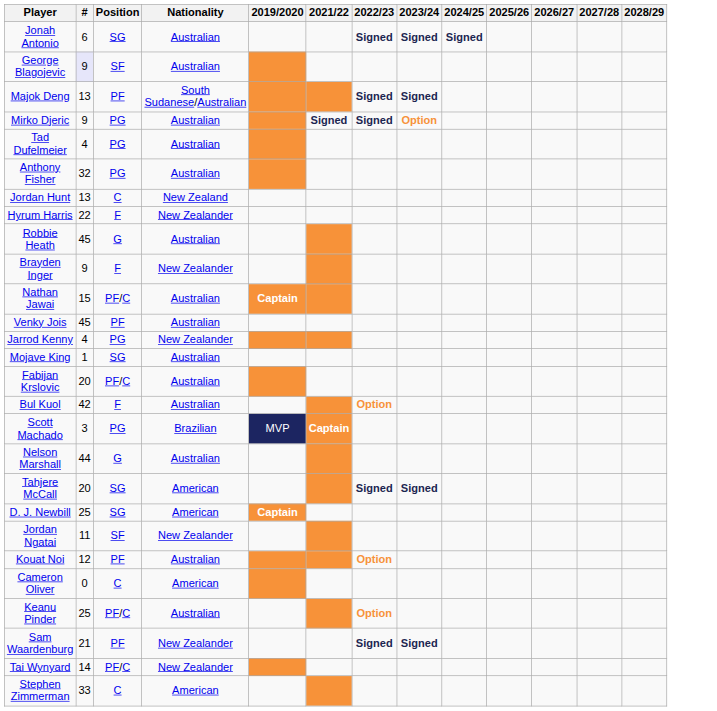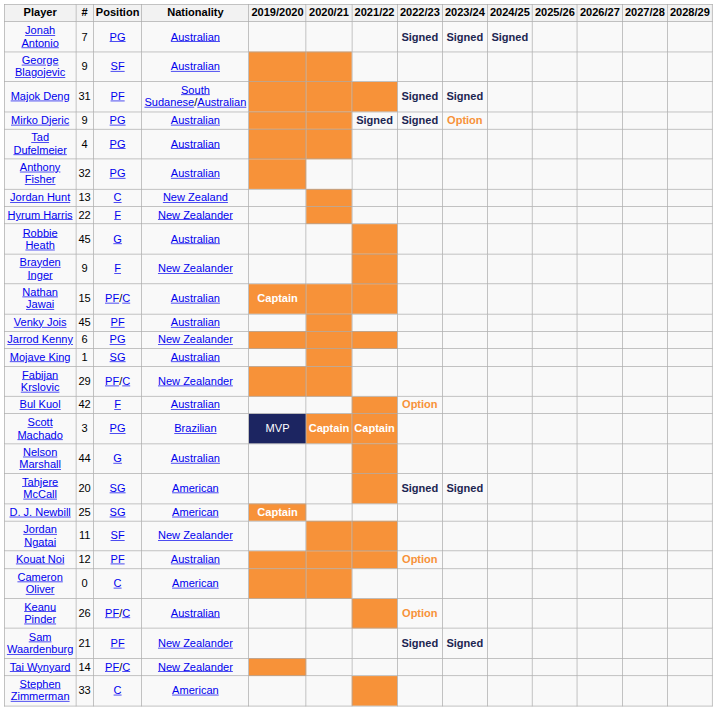 <table class="wikitable sortable">
 <tr>
 <th>Player</th>
 <th>#</th>
 <th>Position</th>
 <th>Nationality</th>
 <th>2019/2020</th>
+<th>2020/21</th>
 <th>2021/22</th>
 <th>2022/23</th>
 <th>2023/24</th>
 <th>2024/25</th>
 <th>2025/26</th>
 <th>2026/27</th>
 <th>2027/28</th>
 <th>2028/29</th>
 </tr>
 <tr>
 <td data-sort-value="Antonio, Jonah" style="text-align:center;"><a href='#'>Jonah Antonio</a></td>
-<td style="text-align:center;">6</td>
-<td style="text-align:center;"><a href='#'>SG</a></td>
+<td style="text-align:center;">7</td>
+<td style="text-align:center;"><a href='#'>PG</a></td>
 <td style="text-align:center;"><a href='#'>Australian</a></td>
+<td style="text-align:center;"></td>
 <td style="text-align:center;"></td>
 <td style="text-align:center;"></td>
 <td style="color: #1C2651; text-align:center;"><strong>Signed</strong></td>
 <td style="color: #1C2651; text-align:center;"><strong>Signed</strong></td>
 <td style="color: #1C2651; text-align:center;"><strong>Signed</strong></td>
 <td style="text-align:center;"></td>
 <td style="text-align:center;"></td>
 <td style="text-align:center;"></td>
 <td style="text-align:center;"></td>
 </tr>
 <tr>
 <td data-sort-value="Blagojevic, George" style="text-align:center;"><a href='#'>George Blagojevic</a></td>
-<td style="background: lavender; text-align:center;">9</td>
+<td style="text-align:center;">9</td>
 <td style="text-align:center;"><a href='#'>SF</a></td>
 <td style="text-align:center;"><a href='#'>Australian</a></td>
+<td style="background: #F79239; color: #F79239; text-align:center;">Player</td>
 <td style="background: #F79239; color: #F79239; text-align:center;">Player</td>
 <td style="text-align:center;"></td>
 <td style="text-align:center;"></td>
 <td style="text-align:center;"></td>
 <td style="text-align:center;"></td>
 <td style="text-align:center;"></td>
 <td style="text-align:center;"></td>
 <td style="text-align:center;"></td>
 <td style="text-align:center;"></td>
 </tr>
 <tr>
 <td data-sort-value="Deng, Majok" style="text-align:center;"><a href='#'>Majok Deng</a></td>
-<td style="text-align:center;">13</td>
+<td style="text-align:center;">31</td>
 <td style="text-align:center;"><a href='#'>PF</a></td>
 <td style="text-align:center;"><a href='#'>South Sudanese</a>/<a href='#'>Australian</a></td>
+<td style="background: #F79239; color: #F79239; text-align:center;">Player</td>
 <td style="background: #F79239; color: #F79239; text-align:center;">Player</td>
 <td style="background: #F79239; color: #F79239; text-align:center;">Player</td>
 <td style="color: #1C2651; text-align:center;"><strong>Signed</strong></td>
 <td style="color: #1C2651; text-align:center;"><strong>Signed</strong></td>
 <td style="text-align:center;"></td>
 <td style="text-align:center;"></td>
 <td style="text-align:center;"></td>
 <td style="text-align:center;"></td>
 <td style="text-align:center;"></td>
 </tr>
 <tr>
 <td data-sort-value="Djeric, Mirko" style="text-align:center;"><a href='#'>Mirko Djeric</a></td>
 <td style="text-align:center;">9</td>
 <td style="text-align:center;"><a href='#'>PG</a></td>
 <td style="text-align:center;"><a href='#'>Australian</a></td>
 <td style="background: #F79239; color: #F79239; text-align:center;">Player</td>
+<td style="background: #F79239; color: #F79239; text-align:center;">Player</td>
 <td style="color: #1C2651; text-align:center;"><strong>Signed</strong></td>
 <td style="color: #1C2651; text-align:center;"><strong>Signed</strong></td>
 <td style="color: #F79239; text-align:center;"><strong>Option</strong></td>
 <td style="text-align:center;"></td>
 <td style="text-align:center;"></td>
 <td style="text-align:center;"></td>
 <td style="text-align:center;"></td>
 <td style="text-align:center;"></td>
 </tr>
 <tr>
 <td data-sort-value="Dufelmeier, Tad" style="text-align:center;"><a href='#'>Tad Dufelmeier</a></td>
 <td style="text-align:center;">4</td>
 <td style="text-align:center;"><a href='#'>PG</a></td>
 <td style="text-align:center;"><a href='#'>Australian</a></td>
+<td style="background: #F79239; color: #F79239; text-align:center;">Player</td>
 <td style="background: #F79239; color: #F79239; text-align:center;">Player</td>
 <td style="text-align:center;"></td>
 <td style="text-align:center;"></td>
 <td style="text-align:center;"></td>
 <td style="text-align:center;"></td>
 <td style="text-align:center;"></td>
 <td style="text-align:center;"></td>
 <td style="text-align:center;"></td>
 <td style="text-align:center;"></td>
 </tr>
 <tr>
 <td data-sort-value="Fisher, Anthony" style="text-align:center;"><a href='#'>Anthony Fisher</a></td>
 <td style="text-align:center;">32</td>
 <td style="text-align:center;"><a href='#'>PG</a></td>
 <td style="text-align:center;"><a href='#'>Australian</a></td>
 <td style="background: #F79239; color: #F79239; text-align:center;">Player</td>
 <td style="text-align:center;"></td>
 <td style="text-align:center;"></td>
 <td style="text-align:center;"></td>
 <td style="text-align:center;"></td>
 <td style="text-align:center;"></td>
 <td style="text-align:center;"></td>
 <td style="text-align:center;"></td>
 <td style="text-align:center;"></td>
+<td style="text-align:center;"></td>
 </tr>
 <tr>
 <td data-sort-value="Hunt, Jordan" style="text-align:center;"><a href='#'>Jordan Hunt</a></td>
 <td style="text-align:center;">13</td>
 <td style="text-align:center;"><a href='#'>C</a></td>
 <td style="text-align:center;"><a href='#'>New Zealand</a></td>
 <td style="text-align:center;"></td>
+<td style="background: #F79239; color: #F79239; text-align:center;">Player</td>
 <td style="text-align:center;"></td>
 <td style="text-align:center;"></td>
 <td style="text-align:center;"></td>
 <td style="text-align:center;"></td>
 <td style="text-align:center;"></td>
 <td style="text-align:center;"></td>
 <td style="text-align:center;"></td>
 <td style="text-align:center;"></td>
 </tr>
 <tr>
 <td data-sort-value="Harris, Hyrum" style="text-align:center;"><a href='#'>Hyrum Harris</a></td>
 <td style="text-align:center;">22</td>
 <td style="text-align:center;"><a href='#'>F</a></td>
 <td style="text-align:center;"><a href='#'>New Zealander</a></td>
 <td style="text-align:center;"></td>
+<td style="background: #F79239; color: #F79239; text-align:center;">Player</td>
 <td style="text-align:center;"></td>
 <td style="text-align:center;"></td>
 <td style="text-align:center;"></td>
 <td style="text-align:center;"></td>
 <td style="text-align:center;"></td>
 <td style="text-align:center;"></td>
 <td style="text-align:center;"></td>
 <td style="text-align:center;"></td>
 </tr>
 <tr>
 <td data-sort-value="Heath, Robbie" style="text-align:center;"><a href='#'>Robbie Heath</a></td>
 <td style="text-align:center;">45</td>
 <td style="text-align:center;"><a href='#'>G</a></td>
 <td style="text-align:center;"><a href='#'>Australian</a></td>
 <td style="text-align:center;"></td>
+<td style="text-align:center;"></td>
 <td style="background: #F79239; color: #F79239; text-align:center;">Player</td>
 <td style="text-align:center;"></td>
 <td style="text-align:center;"></td>
 <td style="text-align:center;"></td>
 <td style="text-align:center;"></td>
 <td style="text-align:center;"></td>
 <td style="text-align:center;"></td>
 <td style="text-align:center;"></td>
 </tr>
 <tr>
 <td data-sort-value="Inger, Brayden" style="text-align:center;"><a href='#'>Brayden Inger</a></td>
 <td style="text-align:center;">9</td>
 <td style="text-align:center;"><a href='#'>F</a></td>
 <td style="text-align:center;"><a href='#'>New Zealander</a></td>
+<td style="text-align:center;"></td>
 <td style="text-align:center;"></td>
 <td style="background: #F79239; color: #F79239; text-align:center;">Player</td>
 <td style="text-align:center;"></td>
 <td style="text-align:center;"></td>
 <td style="text-align:center;"></td>
 <td style="text-align:center;"></td>
 <td style="text-align:center;"></td>
 <td style="text-align:center;"></td>
 <td style="text-align:center;"></td>
 </tr>
 <tr>
 <td data-sort-value="Jawai, Nathan" style="text-align:center;"><a href='#'>Nathan Jawai</a></td>
 <td style="text-align:center;">15</td>
 <td style="text-align:center;"><a href='#'>PF</a>/<a href='#'>C</a></td>
 <td style="text-align:center;"><a href='#'>Australian</a></td>
 <td style="background: #F79239; color: #FFFFFF; text-align:center;"><strong>Captain</strong></td>
 <td style="background: #F79239; color: #F79239; text-align:center;">Player</td>
+<td style="background: #F79239; color: #F79239; text-align:center;">Player</td>
 <td style="text-align:center;"></td>
 <td style="text-align:center;"></td>
 <td style="text-align:center;"></td>
 <td style="text-align:center;"></td>
 <td style="text-align:center;"></td>
 <td style="text-align:center;"></td>
 <td style="text-align:center;"></td>
 </tr>
 <tr>
 <td data-sort-value="Jois, Venky" style="text-align:center;"><a href='#'>Venky Jois</a></td>
 <td style="text-align:center;">45</td>
 <td style="text-align:center;"><a href='#'>PF</a></td>
 <td style="text-align:center;"><a href='#'>Australian</a></td>
 <td style="text-align:center;"></td>
+<td style="background: #F79239; color: #F79239; text-align:center;">Player</td>
 <td style="text-align:center;"></td>
 <td style="text-align:center;"></td>
 <td style="text-align:center;"></td>
 <td style="text-align:center;"></td>
 <td style="text-align:center;"></td>
 <td style="text-align:center;"></td>
 <td style="text-align:center;"></td>
 <td style="text-align:center;"></td>
 </tr>
 <tr>
 <td data-sort-value="Kenny, Jarrod" style="text-align:center;"><a href='#'>Jarrod Kenny</a></td>
-<td style="text-align:center;">4</td>
+<td style="text-align:center;">6</td>
 <td style="text-align:center;"><a href='#'>PG</a></td>
 <td style="text-align:center;"><a href='#'>New Zealander</a></td>
+<td style="background: #F79239; color: #F79239; text-align:center;">Player</td>
 <td style="background: #F79239; color: #F79239; text-align:center;">Player</td>
 <td style="background: #F79239; color: #F79239; text-align:center;">Player</td>
 <td style="text-align:center;"></td>
 <td style="text-align:center;"></td>
 <td style="text-align:center;"></td>
 <td style="text-align:center;"></td>
 <td style="text-align:center;"></td>
 <td style="text-align:center;"></td>
 <td style="text-align:center;"></td>
 </tr>
 <tr>
 <td data-sort-value="King, Mojave" style="text-align:center;"><a href='#'>Mojave King</a></td>
 <td style="text-align:center;">1</td>
 <td style="text-align:center;"><a href='#'>SG</a></td>
 <td style="text-align:center;"><a href='#'>Australian</a></td>
 <td style="text-align:center;"></td>
+<td style="background: #F79239; color: #F79239; text-align:center;">Player</td>
 <td style="text-align:center;"></td>
 <td style="text-align:center;"></td>
 <td style="text-align:center;"></td>
 <td style="text-align:center;"></td>
 <td style="text-align:center;"></td>
 <td style="text-align:center;"></td>
 <td style="text-align:center;"></td>
 <td style="text-align:center;"></td>
 </tr>
 <tr>
 <td data-sort-value="Krslovic, Fabijan" style="text-align:center;"><a href='#'>Fabijan Krslovic</a></td>
-<td style="text-align:center;">20</td>
+<td style="text-align:center;">29</td>
 <td style="text-align:center;"><a href='#'>PF</a>/<a href='#'>C</a></td>
-<td style="text-align:center;"><a href='#'>Australian</a></td>
+<td style="text-align:center;"><a href='#'>New Zealander</a></td>
+<td style="background: #F79239; color: #F79239; text-align:center;">Player</td>
 <td style="background: #F79239; color: #F79239; text-align:center;">Player</td>
 <td style="text-align:center;"></td>
 <td style="text-align:center;"></td>
 <td style="text-align:center;"></td>
 <td style="text-align:center;"></td>
 <td style="text-align:center;"></td>
 <td style="text-align:center;"></td>
 <td style="text-align:center;"></td>
 <td style="text-align:center;"></td>
 </tr>
 <tr>
 <td data-sort-value="Kuol, Bul" style="text-align:center;"><a href='#'>Bul Kuol</a></td>
 <td style="text-align:center;">42</td>
 <td style="text-align:center;"><a href='#'>F</a></td>
 <td style="text-align:center;"><a href='#'>Australian</a></td>
+<td style="text-align:center;"></td>
 <td style="text-align:center;"></td>
 <td style="background: #F79239; color: #F79239; text-align:center;">Player</td>
 <td style="color: #F79239; text-align:center;"><strong>Option</strong></td>
 <td style="text-align:center;"></td>
 <td style="text-align:center;"></td>
 <td style="text-align:center;"></td>
 <td style="text-align:center;"></td>
 <td style="text-align:center;"></td>
 <td style="text-align:center;"></td>
 </tr>
 <tr>
 <td data-sort-value="Machado, Scott" style="text-align:center;"><a href='#'>Scott Machado</a></td>
 <td style="text-align:center;">3</td>
 <td style="text-align:center;"><a href='#'>PG</a></td>
 <td style="text-align:center;"><a href='#'>Brazilian</a></td>
 <td style="background: #1C2561; color: white; text-align:center;">MVP</td>
 <td style="background: #F79239; color: #FFFFFF; text-align:center;"><strong>Captain</strong></td>
+<td style="background: #F79239; color: #FFFFFF; text-align:center;"><strong>Captain</strong></td>
 <td style="text-align:center;"></td>
 <td style="text-align:center;"></td>
 <td style="text-align:center;"></td>
 <td style="text-align:center;"></td>
 <td style="text-align:center;"></td>
 <td style="text-align:center;"></td>
 <td style="text-align:center;"></td>
 </tr>
 <tr>
 <td data-sort-value="Marshall, Nelson" style="text-align:center;"><a href='#'>Nelson Marshall</a></td>
 <td style="text-align:center;">44</td>
 <td style="text-align:center;"><a href='#'>G</a></td>
 <td style="text-align:center;"><a href='#'>Australian</a></td>
+<td style="text-align:center;"></td>
 <td style="text-align:center;"></td>
 <td style="background: #F79239; color: #F79239; text-align:center;">Player</td>
 <td style="text-align:center;"></td>
 <td style="text-align:center;"></td>
 <td style="text-align:center;"></td>
 <td style="text-align:center;"></td>
 <td style="text-align:center;"></td>
 <td style="text-align:center;"></td>
 <td style="text-align:center;"></td>
 </tr>
 <tr>
 <td data-sort-value="McCall, Tahjere" style="text-align:center;"><a href='#'>Tahjere McCall</a></td>
 <td style="text-align:center;">20</td>
 <td style="text-align:center;"><a href='#'>SG</a></td>
 <td style="text-align:center;"><a href='#'>American</a></td>
+<td style="text-align:center;"></td>
 <td style="text-align:center;"></td>
 <td style="background: #F79239; color: #F79239; text-align:center;">Player</td>
 <td style="color: #1C2651; text-align:center;"><strong>Signed</strong></td>
 <td style="color: #1C2651; text-align:center;"><strong>Signed</strong></td>
 <td style="text-align:center;"></td>
 <td style="text-align:center;"></td>
 <td style="text-align:center;"></td>
 <td style="text-align:center;"></td>
 <td style="text-align:center;"></td>
 </tr>
 <tr>
 <td data-sort-value="Newbill, D. J." style="text-align:center;"><a href='#'>D. J. Newbill</a></td>
 <td style="text-align:center;">25</td>
 <td style="text-align:center;"><a href='#'>SG</a></td>
 <td style="text-align:center;"><a href='#'>American</a></td>
 <td style="background: #F79239; color: #FFFFFF; text-align:center;"><strong>Captain</strong></td>
 <td style="text-align:center;"></td>
 <td style="text-align:center;"></td>
 <td style="text-align:center;"></td>
 <td style="text-align:center;"></td>
 <td style="text-align:center;"></td>
 <td style="text-align:center;"></td>
 <td style="text-align:center;"></td>
 <td style="text-align:center;"></td>
+<td style="text-align:center;"></td>
 </tr>
 <tr>
 <td data-sort-value="Ngatai, Jordan" style="text-align:center;"><a href='#'>Jordan Ngatai</a></td>
 <td style="text-align:center;">11</td>
 <td style="text-align:center;"><a href='#'>SF</a></td>
 <td style="text-align:center;"><a href='#'>New Zealander</a></td>
 <td style="text-align:center;"></td>
+<td style="background: #F79239; color: #F79239; text-align:center;">Player</td>
 <td style="background: #F79239; color: #F79239; text-align:center;">Player</td>
 <td style="text-align:center;"></td>
 <td style="text-align:center;"></td>
 <td style="text-align:center;"></td>
 <td style="text-align:center;"></td>
 <td style="text-align:center;"></td>
 <td style="text-align:center;"></td>
 <td style="text-align:center;"></td>
 </tr>
 <tr>
 <td data-sort-value="Noi, Kouat" style="text-align:center;"><a href='#'>Kouat Noi</a></td>
 <td style="text-align:center;">12</td>
 <td style="text-align:center;"><a href='#'>PF</a></td>
 <td style="text-align:center;"><a href='#'>Australian</a></td>
 <td style="background: #F79239; color: #F79239; text-align:center;">Player</td>
 <td style="background: #F79239; color: #F79239; text-align:center;">Player</td>
+<td style="background: #F79239; color: #F79239; text-align:center;">Player</td>
 <td style="color: #F79239; text-align:center;"><strong>Option</strong></td>
 <td style="text-align:center;"></td>
 <td style="text-align:center;"></td>
 <td style="text-align:center;"></td>
 <td style="text-align:center;"></td>
 <td style="text-align:center;"></td>
 <td style="text-align:center;"></td>
 </tr>
 <tr>
 <td data-sort-value="Oliver, Cameron" style="text-align:center;"><a href='#'>Cameron Oliver</a></td>
 <td style="text-align:center;">0</td>
 <td style="text-align:center;"><a href='#'>C</a></td>
 <td style="text-align:center;"><a href='#'>American</a></td>
 <td style="background: #F79239; color: #F79239; text-align:center;">Player</td>
+<td style="background: #F79239; color: #F79239; text-align:center;">Player</td>
 <td style="text-align:center;"></td>
 <td style="text-align:center;"></td>
 <td style="text-align:center;"></td>
 <td style="text-align:center;"></td>
 <td style="text-align:center;"></td>
 <td style="text-align:center;"></td>
 <td style="text-align:center;"></td>
 <td style="text-align:center;"></td>
 </tr>
 <tr>
 <td data-sort-value="Pinder, Keanu" style="text-align:center;"><a href='#'>Keanu Pinder</a></td>
-<td style="text-align:center;">25</td>
+<td style="text-align:center;">26</td>
 <td style="text-align:center;"><a href='#'>PF</a>/<a href='#'>C</a></td>
 <td style="text-align:center;"><a href='#'>Australian</a></td>
+<td style="text-align:center;"></td>
 <td style="text-align:center;"></td>
 <td style="background: #F79239; color: #F79239; text-align:center;">Player</td>
 <td style="color: #F79239; text-align:center;"><strong>Option</strong></td>
 <td style="text-align:center;"></td>
 <td style="text-align:center;"></td>
 <td style="text-align:center;"></td>
 <td style="text-align:center;"></td>
 <td style="text-align:center;"></td>
 <td style="text-align:center;"></td>
 </tr>
 <tr>
 <td data-sort-value="Waardenburg, Sam" style="text-align:center;"><a href='#'>Sam Waardenburg</a></td>
 <td style="text-align:center;">21</td>
 <td style="text-align:center;"><a href='#'>PF</a></td>
 <td style="text-align:center;"><a href='#'>New Zealander</a></td>
+<td style="text-align:center;"></td>
 <td style="text-align:center;"></td>
 <td style="text-align:center;"></td>
 <td style="color: #1C2651; text-align:center;"><strong>Signed</strong></td>
 <td style="color: #1C2651; text-align:center;"><strong>Signed</strong></td>
 <td style="text-align:center;"></td>
 <td style="text-align:center;"></td>
 <td style="text-align:center;"></td>
 <td style="text-align:center;"></td>
 <td style="text-align:center;"></td>
 </tr>
 <tr>
 <td data-sort-value="Wynyard, Tai" style="text-align:center;"><a href='#'>Tai Wynyard</a></td>
 <td style="text-align:center;">14</td>
 <td style="text-align:center;"><a href='#'>PF</a>/<a href='#'>C</a></td>
 <td style="text-align:center;"><a href='#'>New Zealander</a></td>
 <td style="background: #F79239; color: #F79239; text-align:center;">Player</td>
 <td style="text-align:center;"></td>
 <td style="text-align:center;"></td>
 <td style="text-align:center;"></td>
 <td style="text-align:center;"></td>
 <td style="text-align:center;"></td>
 <td style="text-align:center;"></td>
 <td style="text-align:center;"></td>
 <td style="text-align:center;"></td>
+<td style="text-align:center;"></td>
 </tr>
 <tr>
 <td data-sort-value="Zimmerman, Stephen" style="text-align:center;"><a href='#'>Stephen Zimmerman</a></td>
 <td style="text-align:center;">33</td>
 <td style="text-align:center;"><a href='#'>C</a></td>
 <td style="text-align:center;"><a href='#'>American</a></td>
+<td style="text-align:center;"></td>
 <td style="text-align:center;"></td>
 <td style="background: #F79239; color: #F79239; text-align:center;">Player</td>
 <td style="text-align:center;"></td>
 <td style="text-align:center;"></td>
 <td style="text-align:center;"></td>
 <td style="text-align:center;"></td>
 <td style="text-align:center;"></td>
 <td style="text-align:center;"></td>
 <td style="text-align:center;"></td>
 </tr>
 </table>
